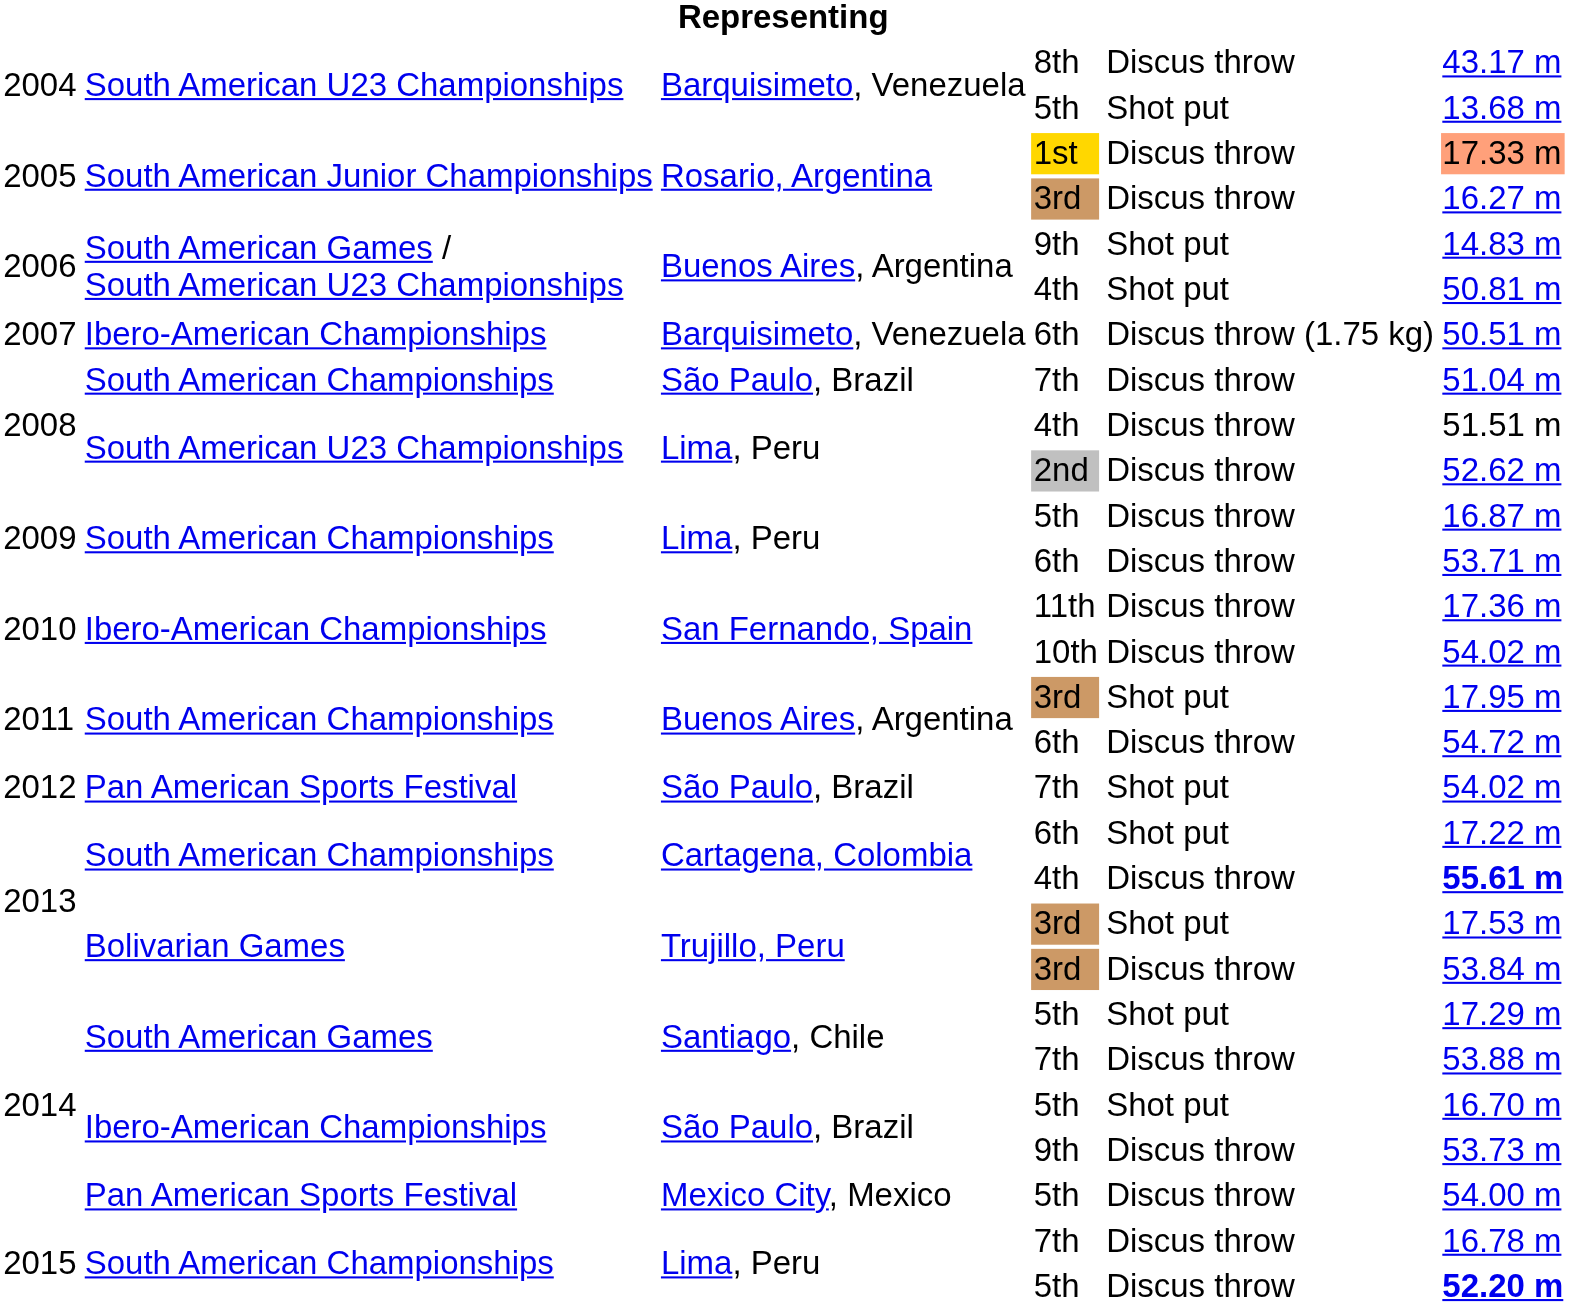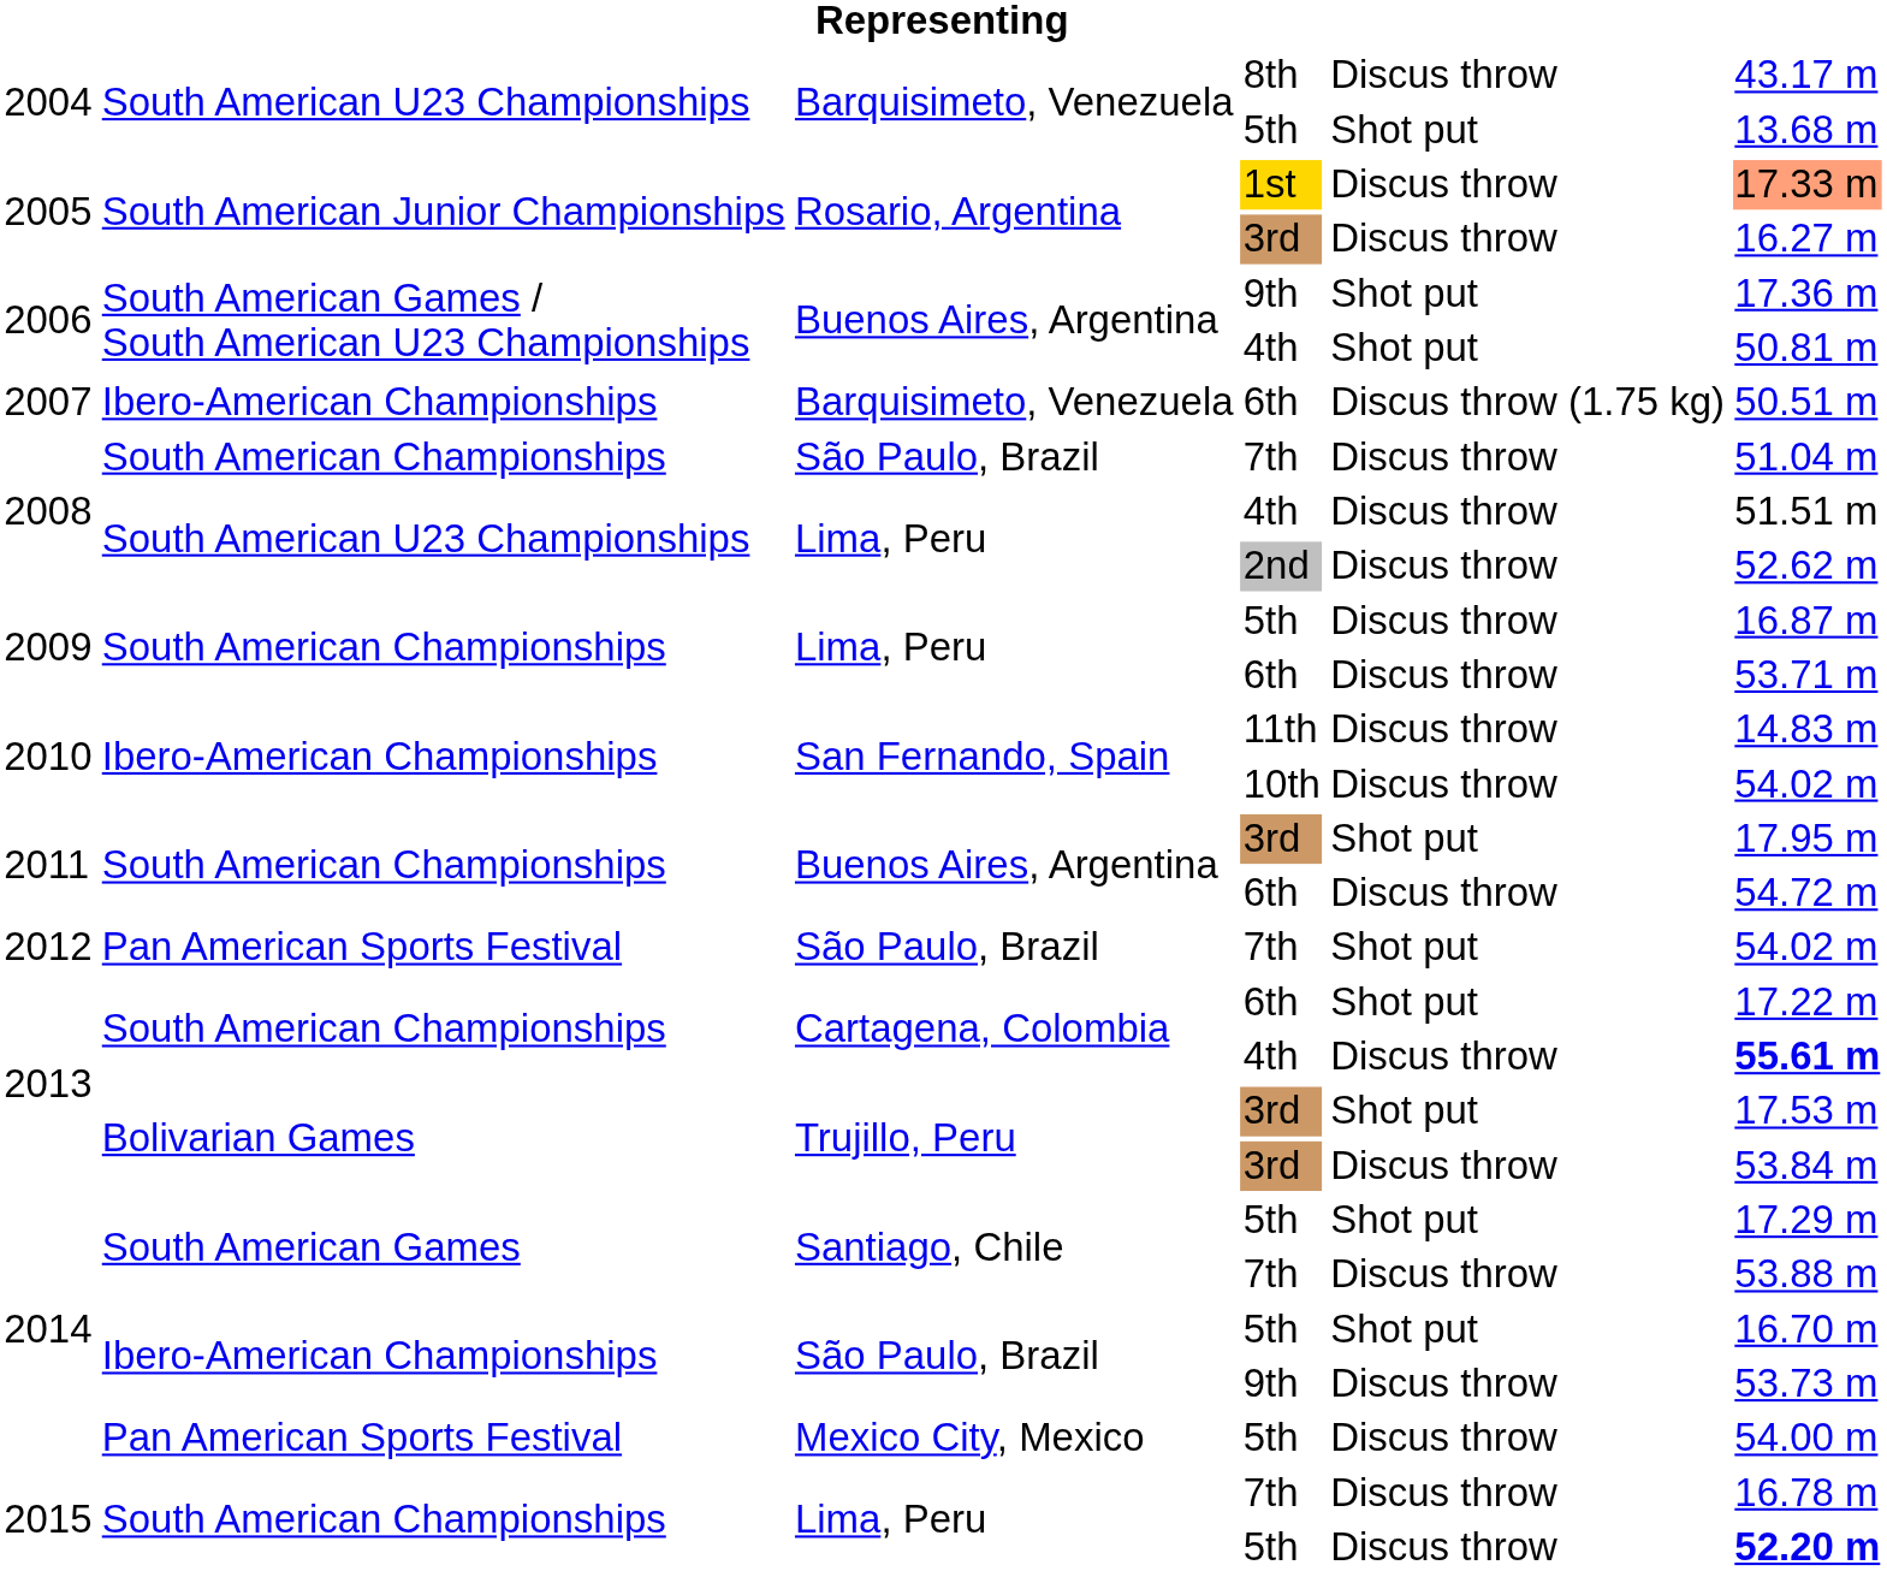 <table>
 <tr>
 <th colspan="6">Representing </th>
 </tr>
 <tr>
 <td rowspan=2>2004</td>
 <td rowspan=2><a href='#'>South American U23 Championships</a></td>
 <td rowspan=2><a href='#'>Barquisimeto</a>, Venezuela</td>
 <td>8th</td>
 <td>Discus throw</td>
 <td><a href='#'>43.17 m</a></td>
 </tr>
 <tr>
 <td>5th</td>
 <td>Shot put</td>
 <td><a href='#'>13.68 m</a></td>
 </tr>
 <tr>
 <td rowspan=2>2005</td>
 <td rowspan=2><a href='#'>South American Junior Championships</a></td>
 <td rowspan=2><a href='#'>Rosario, Argentina</a></td>
 <td bgcolor=gold>1st</td>
 <td>Discus throw</td>
 <td style="background: lightsalmon;">17.33 m</td>
 </tr>
 <tr>
 <td bgcolor=cc9966>3rd</td>
 <td>Discus throw</td>
 <td><a href='#'>16.27 m</a></td>
 </tr>
 <tr>
 <td rowspan=2>2006</td>
 <td rowspan=2><a href='#'>South American Games</a> /<br><a href='#'>South American U23 Championships</a></td>
 <td rowspan=2><a href='#'>Buenos Aires</a>, Argentina</td>
 <td>9th</td>
 <td>Shot put</td>
-<td><a href='#'>14.83 m</a></td>
+<td><a href='#'>17.36 m</a></td>
 </tr>
 <tr>
 <td>4th</td>
 <td>Shot put</td>
 <td><a href='#'>50.81 m</a></td>
 </tr>
 <tr>
 <td>2007</td>
 <td><a href='#'>Ibero-American Championships</a></td>
 <td><a href='#'>Barquisimeto</a>, Venezuela</td>
 <td>6th</td>
 <td>Discus throw (1.75 kg)</td>
 <td><a href='#'>50.51 m</a></td>
 </tr>
 <tr>
 <td rowspan=3>2008</td>
 <td><a href='#'>South American Championships</a></td>
 <td><a href='#'>São Paulo</a>, Brazil</td>
 <td>7th</td>
 <td>Discus throw</td>
 <td><a href='#'>51.04 m</a></td>
 </tr>
 <tr>
 <td rowspan=2><a href='#'>South American U23 Championships</a></td>
 <td rowspan=2><a href='#'>Lima</a>, Peru</td>
 <td>4th</td>
 <td>Discus throw</td>
 <td>51.51 m</td>
 </tr>
 <tr>
 <td bgcolor=silver>2nd</td>
 <td>Discus throw</td>
 <td><a href='#'>52.62 m</a></td>
 </tr>
 <tr>
 <td rowspan=2>2009</td>
 <td rowspan=2><a href='#'>South American Championships</a></td>
 <td rowspan=2><a href='#'>Lima</a>, Peru</td>
 <td>5th</td>
 <td>Discus throw</td>
 <td><a href='#'>16.87 m</a></td>
 </tr>
 <tr>
 <td>6th</td>
 <td>Discus throw</td>
 <td><a href='#'>53.71 m</a></td>
 </tr>
 <tr>
 <td rowspan=2>2010</td>
 <td rowspan=2><a href='#'>Ibero-American Championships</a></td>
 <td rowspan=2><a href='#'>San Fernando, Spain</a></td>
 <td>11th</td>
 <td>Discus throw</td>
-<td><a href='#'>17.36 m</a></td>
+<td><a href='#'>14.83 m</a></td>
 </tr>
 <tr>
 <td>10th</td>
 <td>Discus throw</td>
 <td><a href='#'>54.02 m</a></td>
 </tr>
 <tr>
 <td rowspan=2>2011</td>
 <td rowspan=2><a href='#'>South American Championships</a></td>
 <td rowspan=2><a href='#'>Buenos Aires</a>, Argentina</td>
 <td bgcolor=cc9966>3rd</td>
 <td>Shot put</td>
 <td><a href='#'>17.95 m</a></td>
 </tr>
 <tr>
 <td>6th</td>
 <td>Discus throw</td>
 <td><a href='#'>54.72 m</a></td>
 </tr>
 <tr>
 <td>2012</td>
 <td><a href='#'>Pan American Sports Festival</a></td>
 <td><a href='#'>São Paulo</a>, Brazil</td>
 <td>7th</td>
 <td>Shot put</td>
 <td><a href='#'>54.02 m</a></td>
 </tr>
 <tr>
 <td rowspan=4>2013</td>
 <td rowspan=2><a href='#'>South American Championships</a></td>
 <td rowspan=2><a href='#'>Cartagena, Colombia</a></td>
 <td>6th</td>
 <td>Shot put</td>
 <td><a href='#'>17.22 m</a></td>
 </tr>
 <tr>
 <td>4th</td>
 <td>Discus throw</td>
 <td><strong><a href='#'>55.61 m</a></strong></td>
 </tr>
 <tr>
 <td rowspan=2><a href='#'>Bolivarian Games</a></td>
 <td rowspan=2><a href='#'>Trujillo, Peru</a></td>
 <td bgcolor=cc9966>3rd</td>
 <td>Shot put</td>
 <td><a href='#'>17.53 m</a></td>
 </tr>
 <tr>
 <td bgcolor=cc9966>3rd</td>
 <td>Discus throw</td>
 <td><a href='#'>53.84 m</a></td>
 </tr>
 <tr>
 <td rowspan=5>2014</td>
 <td rowspan=2><a href='#'>South American Games</a></td>
 <td rowspan=2><a href='#'>Santiago</a>, Chile</td>
 <td>5th</td>
 <td>Shot put</td>
 <td><a href='#'>17.29 m</a></td>
 </tr>
 <tr>
 <td>7th</td>
 <td>Discus throw</td>
 <td><a href='#'>53.88 m</a></td>
 </tr>
 <tr>
 <td rowspan=2><a href='#'>Ibero-American Championships</a></td>
 <td rowspan=2><a href='#'>São Paulo</a>, Brazil</td>
 <td>5th</td>
 <td>Shot put</td>
 <td><a href='#'>16.70 m</a></td>
 </tr>
 <tr>
 <td>9th</td>
 <td>Discus throw</td>
 <td><a href='#'>53.73 m</a></td>
 </tr>
 <tr>
 <td><a href='#'>Pan American Sports Festival</a></td>
 <td><a href='#'>Mexico City</a>, Mexico</td>
 <td>5th</td>
 <td>Discus throw</td>
 <td><a href='#'>54.00 m</a></td>
 </tr>
 <tr>
 <td rowspan=2>2015</td>
 <td rowspan=2><a href='#'>South American Championships</a></td>
 <td rowspan=2><a href='#'>Lima</a>, Peru</td>
 <td>7th</td>
 <td>Discus throw</td>
 <td><a href='#'>16.78 m</a></td>
 </tr>
 <tr>
 <td>5th</td>
 <td>Discus throw</td>
 <td><strong><a href='#'>52.20 m</a></strong></td>
 </tr>
 </table>
